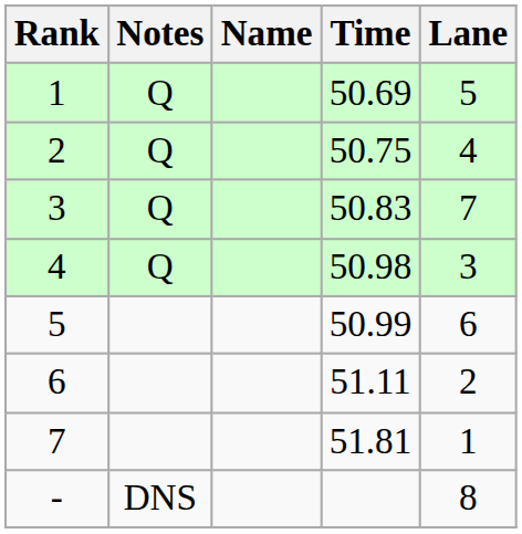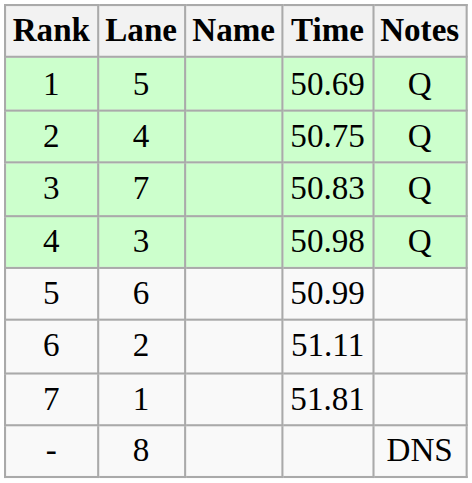 <table class="wikitable sortable" style="text-align:center">
 <tr>
 <th>Rank</th>
-<th>Notes</th>
+<th>Lane</th>
 <th>Name</th>
 <th>Time</th>
-<th>Lane</th>
+<th>Notes</th>
 </tr>
 <tr bgcolor=ccffcc>
 <td>1</td>
-<td>Q</td>
+<td>5</td>
 <td align=left></td>
 <td>50.69</td>
-<td>5</td>
+<td>Q</td>
 </tr>
 <tr bgcolor=ccffcc>
 <td>2</td>
-<td>Q</td>
+<td>4</td>
 <td align=left></td>
 <td>50.75</td>
-<td>4</td>
+<td>Q</td>
 </tr>
 <tr bgcolor=ccffcc>
 <td>3</td>
-<td>Q</td>
+<td>7</td>
 <td align=left></td>
 <td>50.83</td>
-<td>7</td>
+<td>Q</td>
 </tr>
 <tr bgcolor=ccffcc>
 <td>4</td>
-<td>Q</td>
+<td>3</td>
 <td align=left></td>
 <td>50.98</td>
-<td>3</td>
+<td>Q</td>
 </tr>
 <tr>
 <td>5</td>
-<td></td>
+<td>6</td>
 <td align=left></td>
 <td>50.99</td>
-<td>6</td>
+<td></td>
 </tr>
 <tr>
 <td>6</td>
-<td></td>
+<td>2</td>
 <td align=left></td>
 <td>51.11</td>
-<td>2</td>
+<td></td>
 </tr>
 <tr>
 <td>7</td>
-<td></td>
+<td>1</td>
 <td align=left></td>
 <td>51.81</td>
-<td>1</td>
+<td></td>
 </tr>
 <tr>
 <td>-</td>
-<td>DNS</td>
+<td>8</td>
 <td align=left></td>
 <td></td>
-<td>8</td>
+<td>DNS</td>
 </tr>
 </table>
